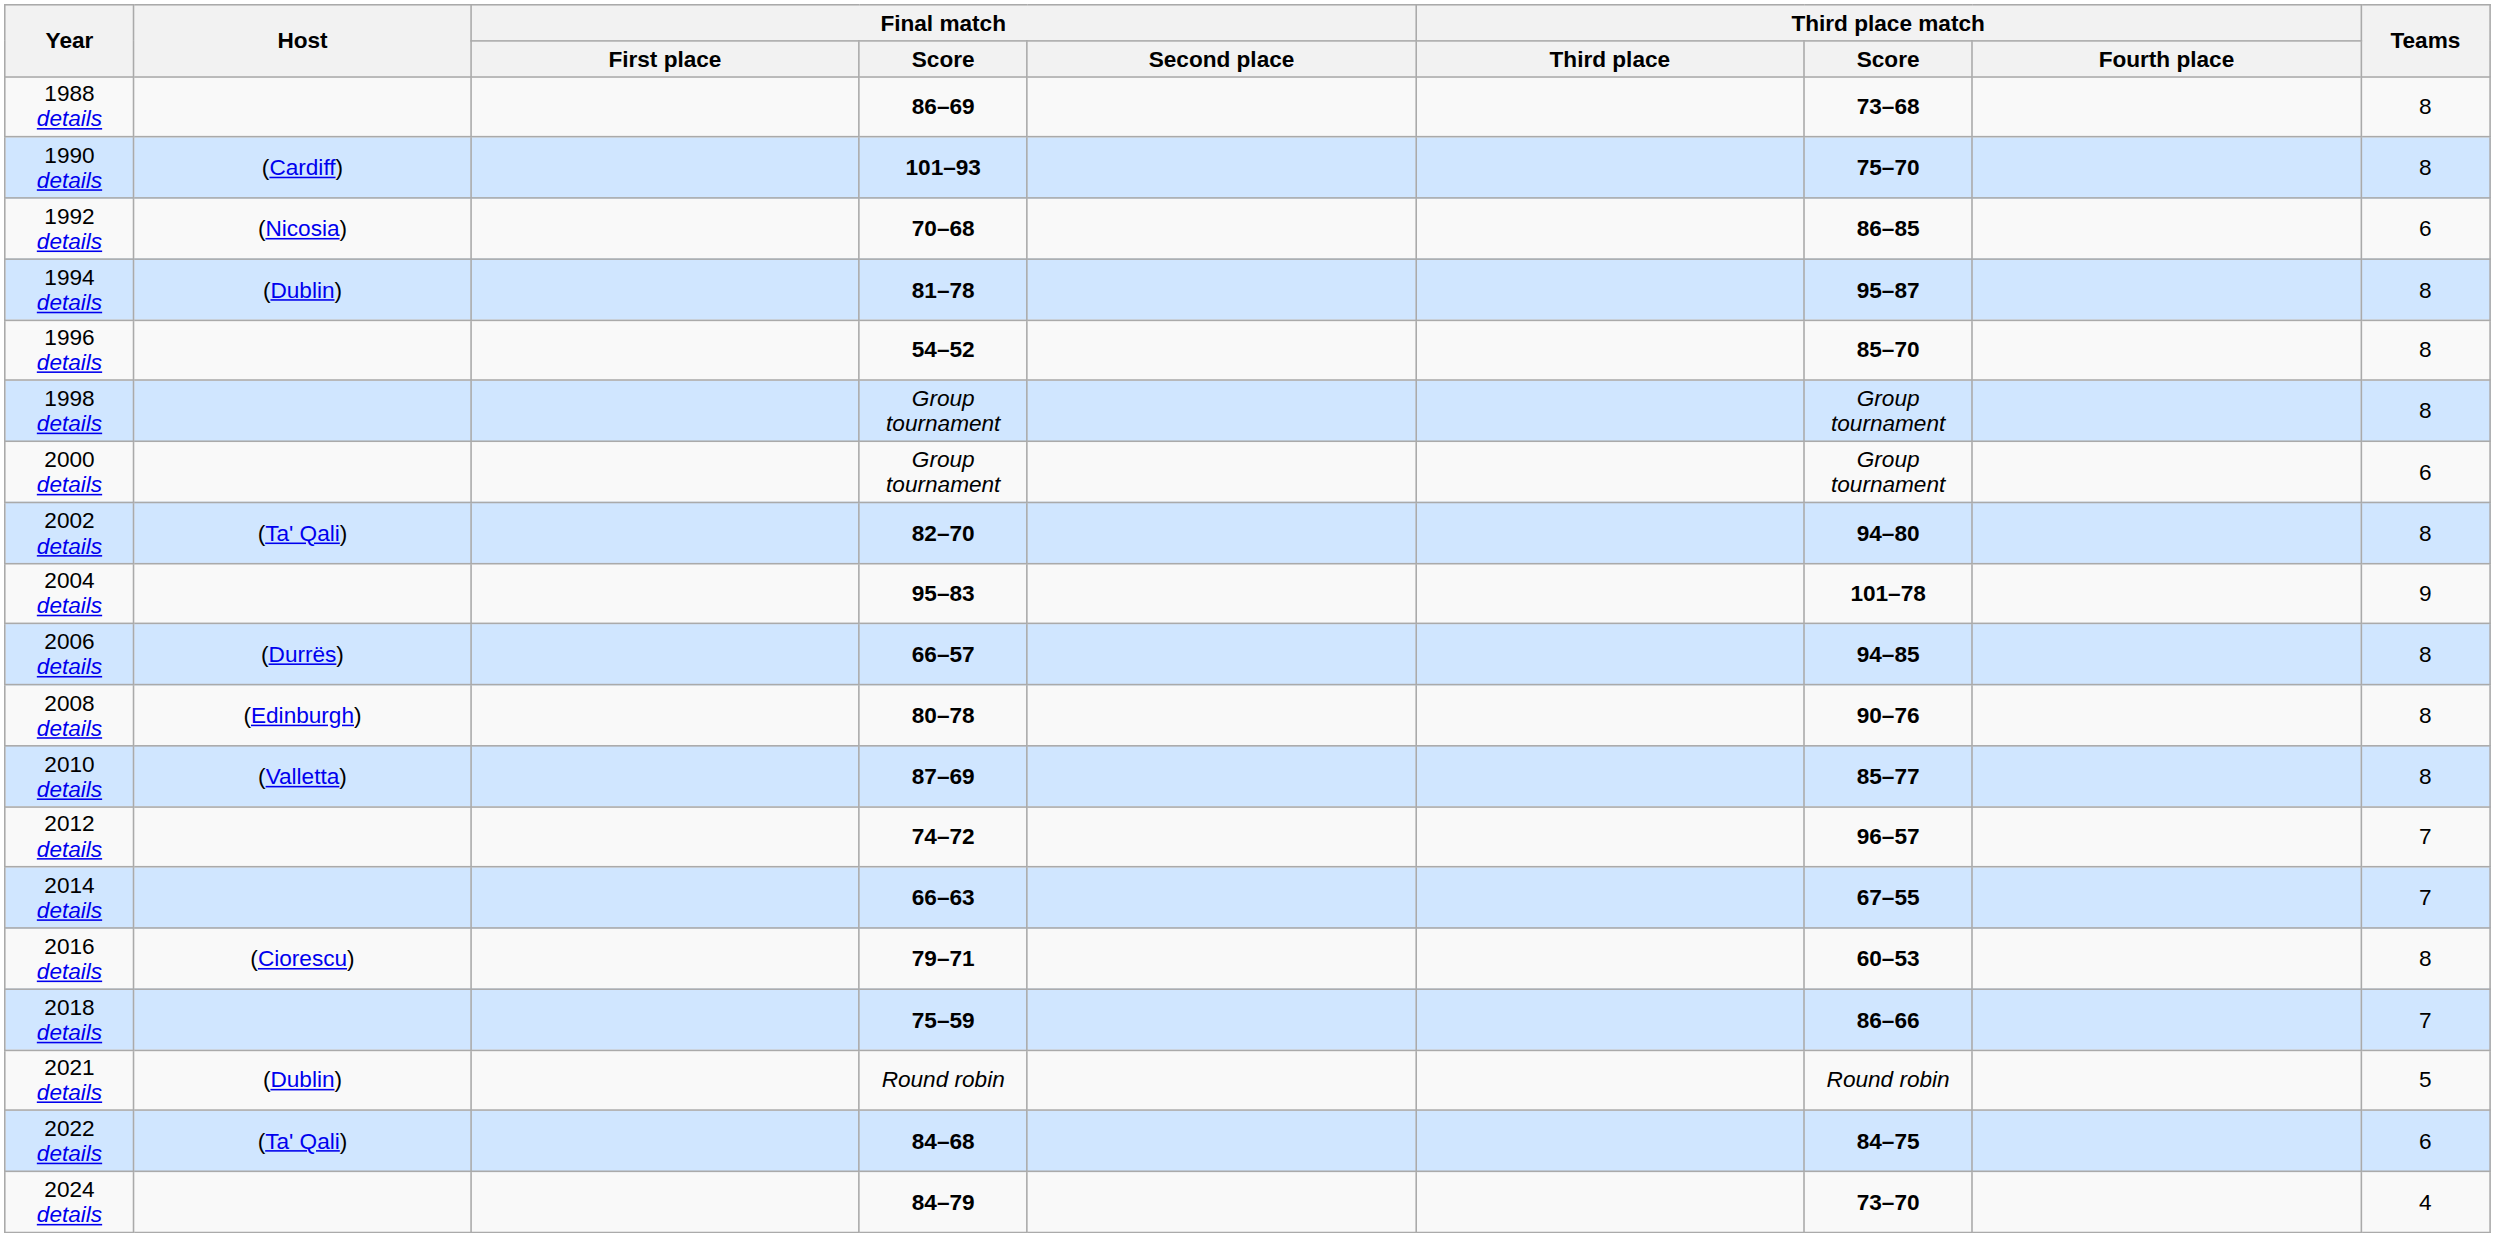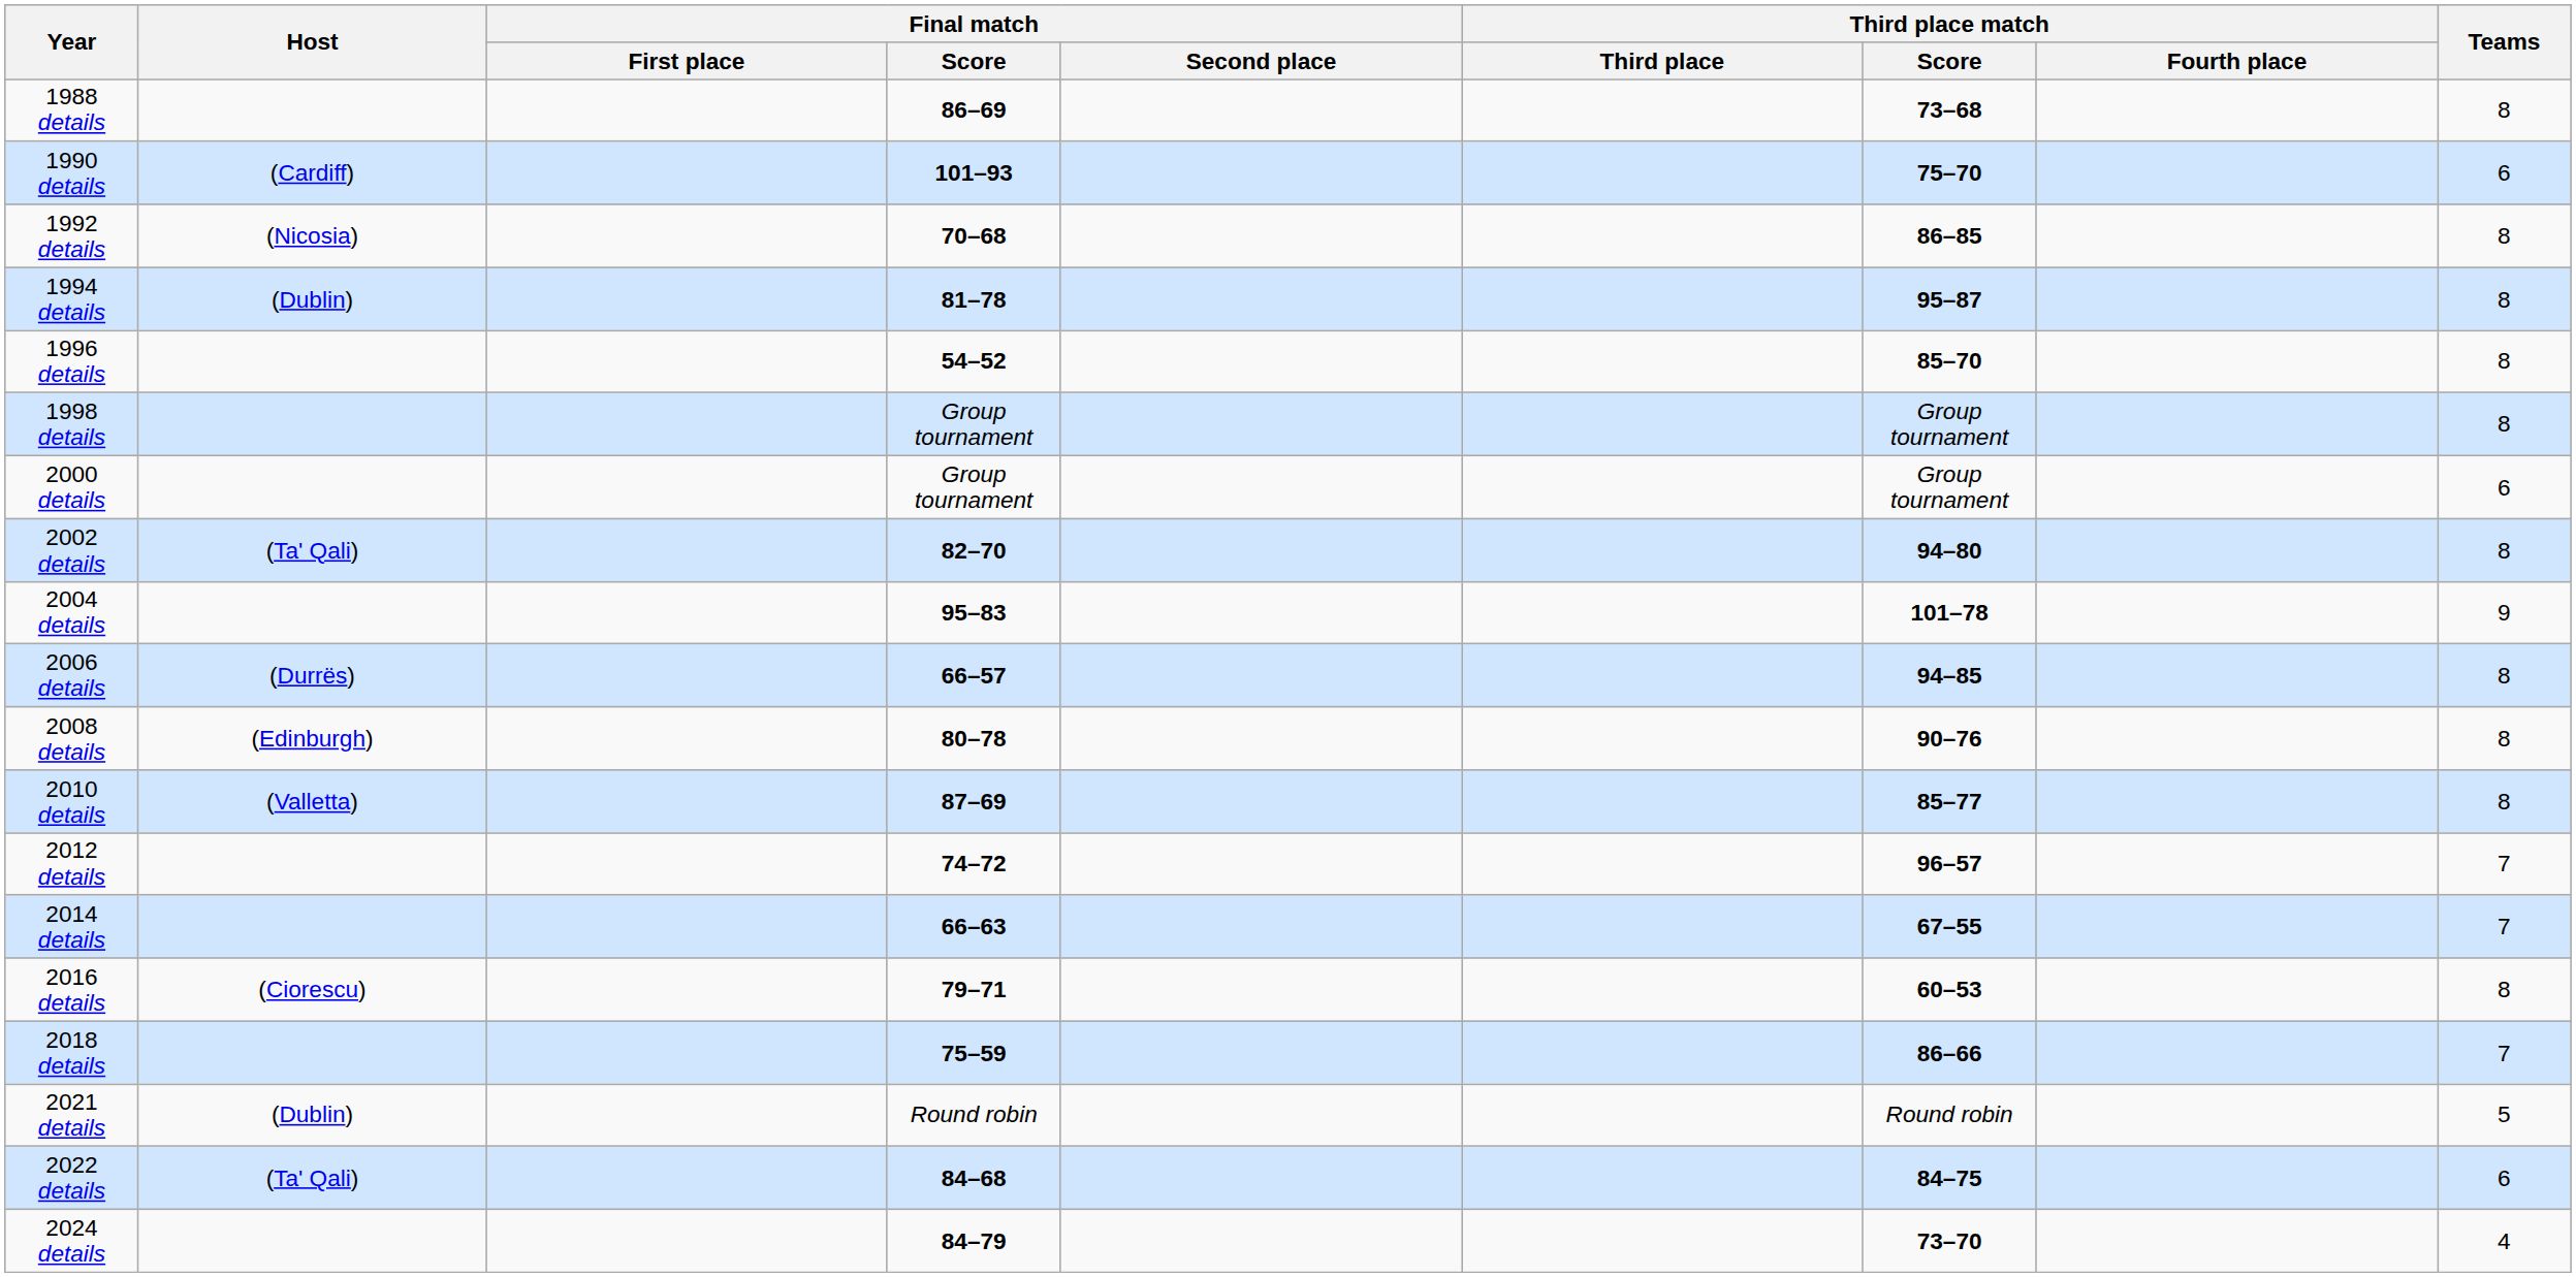 <table class=wikitable style="text-align:center; font-size:90%; width:100%">
 <tr>
 <th rowspan=2 width=5%>Year</th>
 <th rowspan=2 width=13%>Host</th>
 <th colspan=3>Final match</th>
 <th colspan=3>Third place match</th>
 <th rowspan=2 width=5%>Teams</th>
 </tr>
 <tr>
 <th width=15%>First place</th>
 <th width=6.5%>Score</th>
 <th width=15%>Second place</th>
 <th width=15%>Third place</th>
 <th width=6.5%>Score</th>
 <th width=15%>Fourth place</th>
 </tr>
 <tr>
 <td>1988<br><em><a href='#'>details</a></em></td>
 <td></td>
 <td><strong></strong></td>
 <td><strong>86–69</strong></td>
 <td></td>
 <td></td>
 <td><strong>73–68</strong></td>
 <td></td>
 <td>8</td>
 </tr>
 <tr style="background:#D0E6FF;">
 <td>1990<br><em><a href='#'>details</a></em></td>
 <td> (<a href='#'>Cardiff</a>)</td>
 <td><strong></strong></td>
 <td><strong>101–93</strong></td>
 <td></td>
 <td></td>
 <td><strong>75–70</strong></td>
 <td></td>
-<td>8</td>
+<td>6</td>
 </tr>
 <tr>
 <td>1992<br><em><a href='#'>details</a></em></td>
 <td> (<a href='#'>Nicosia</a>)</td>
 <td><strong></strong></td>
 <td><strong>70–68</strong></td>
 <td></td>
 <td></td>
 <td><strong>86–85</strong></td>
 <td></td>
-<td>6</td>
+<td>8</td>
 </tr>
 <tr style="background:#D0E6FF;">
 <td>1994<br><em><a href='#'>details</a></em></td>
 <td> (<a href='#'>Dublin</a>)</td>
 <td><strong></strong></td>
 <td><strong>81–78</strong></td>
 <td></td>
 <td></td>
 <td><strong>95–87</strong></td>
 <td></td>
 <td>8</td>
 </tr>
 <tr>
 <td>1996<br><em><a href='#'>details</a></em></td>
 <td></td>
 <td><strong></strong></td>
 <td><strong>54–52</strong></td>
 <td></td>
 <td></td>
 <td><strong>85–70</strong></td>
 <td></td>
 <td>8</td>
 </tr>
 <tr style="background:#D0E6FF;">
 <td>1998<br><em><a href='#'>details</a></em></td>
 <td></td>
 <td><strong></strong></td>
 <td><em>Group tournament</em></td>
 <td></td>
 <td></td>
 <td><em>Group tournament</em></td>
 <td></td>
 <td>8</td>
 </tr>
 <tr>
 <td>2000<br><em><a href='#'>details</a></em></td>
 <td></td>
 <td><strong></strong></td>
 <td><em>Group tournament</em></td>
 <td></td>
 <td></td>
 <td><em>Group tournament</em></td>
 <td></td>
 <td>6</td>
 </tr>
 <tr style="background:#D0E6FF;">
 <td>2002<br><em><a href='#'>details</a></em></td>
 <td> (<a href='#'>Ta' Qali</a>)</td>
 <td><strong></strong></td>
 <td><strong>82–70</strong></td>
 <td></td>
 <td></td>
 <td><strong>94–80</strong></td>
 <td></td>
 <td>8</td>
 </tr>
 <tr>
 <td>2004<br><em><a href='#'>details</a></em></td>
 <td></td>
 <td><strong></strong></td>
 <td><strong>95–83</strong></td>
 <td></td>
 <td></td>
 <td><strong>101–78</strong></td>
 <td></td>
 <td>9</td>
 </tr>
 <tr style="background:#D0E6FF;">
 <td>2006<br><em><a href='#'>details</a></em></td>
 <td> (<a href='#'>Durrës</a>)</td>
 <td><strong></strong></td>
 <td><strong>66–57</strong></td>
 <td></td>
 <td></td>
 <td><strong>94–85</strong></td>
 <td></td>
 <td>8</td>
 </tr>
 <tr>
 <td>2008<br><em><a href='#'>details</a></em></td>
 <td> (<a href='#'>Edinburgh</a>)</td>
 <td><strong></strong></td>
 <td><strong>80–78</strong></td>
 <td></td>
 <td></td>
 <td><strong>90–76</strong></td>
 <td></td>
 <td>8</td>
 </tr>
 <tr style="background:#D0E6FF;">
 <td>2010<br><em><a href='#'>details</a></em></td>
 <td> (<a href='#'>Valletta</a>)</td>
 <td><strong></strong></td>
 <td><strong>87–69</strong></td>
 <td></td>
 <td></td>
 <td><strong>85–77</strong></td>
 <td></td>
 <td>8</td>
 </tr>
 <tr>
 <td>2012<br><em><a href='#'>details</a></em></td>
 <td></td>
 <td><strong></strong></td>
 <td><strong>74–72</strong></td>
 <td></td>
 <td></td>
 <td><strong>96–57</strong></td>
 <td></td>
 <td>7</td>
 </tr>
 <tr style="background:#D0E6FF;">
 <td>2014<br><em><a href='#'>details</a></em></td>
 <td></td>
 <td><strong></strong></td>
 <td><strong>66–63</strong></td>
 <td></td>
 <td></td>
 <td><strong>67–55</strong></td>
 <td></td>
 <td>7</td>
 </tr>
 <tr>
 <td>2016<br><em><a href='#'>details</a></em></td>
 <td> (<a href='#'>Ciorescu</a>)</td>
 <td><strong></strong></td>
 <td><strong>79–71</strong></td>
 <td></td>
 <td></td>
 <td><strong>60–53</strong></td>
 <td></td>
 <td>8</td>
 </tr>
 <tr style="background:#D0E6FF;">
 <td>2018<br><em><a href='#'>details</a></em></td>
 <td></td>
 <td><strong></strong></td>
 <td><strong>75–59</strong></td>
 <td></td>
 <td></td>
 <td><strong>86–66</strong></td>
 <td></td>
 <td>7</td>
 </tr>
 <tr>
 <td>2021<br><em><a href='#'>details</a></em></td>
 <td> (<a href='#'>Dublin</a>)</td>
 <td><strong></strong></td>
 <td><em>Round robin</em></td>
 <td></td>
 <td></td>
 <td><em>Round robin</em></td>
 <td></td>
 <td>5</td>
 </tr>
 <tr style="background:#D0E6FF;">
 <td>2022<br><em><a href='#'>details</a></em></td>
 <td> (<a href='#'>Ta' Qali</a>)</td>
 <td><strong></strong></td>
 <td><strong>84–68</strong></td>
 <td></td>
 <td></td>
 <td><strong>84–75</strong></td>
 <td></td>
 <td>6</td>
 </tr>
 <tr>
 <td>2024<br><em><a href='#'>details</a></em></td>
 <td></td>
 <td><strong></strong></td>
 <td><strong>84–79</strong></td>
 <td></td>
 <td></td>
 <td><strong>73–70</strong></td>
 <td></td>
 <td>4</td>
 </tr>
 </table>
